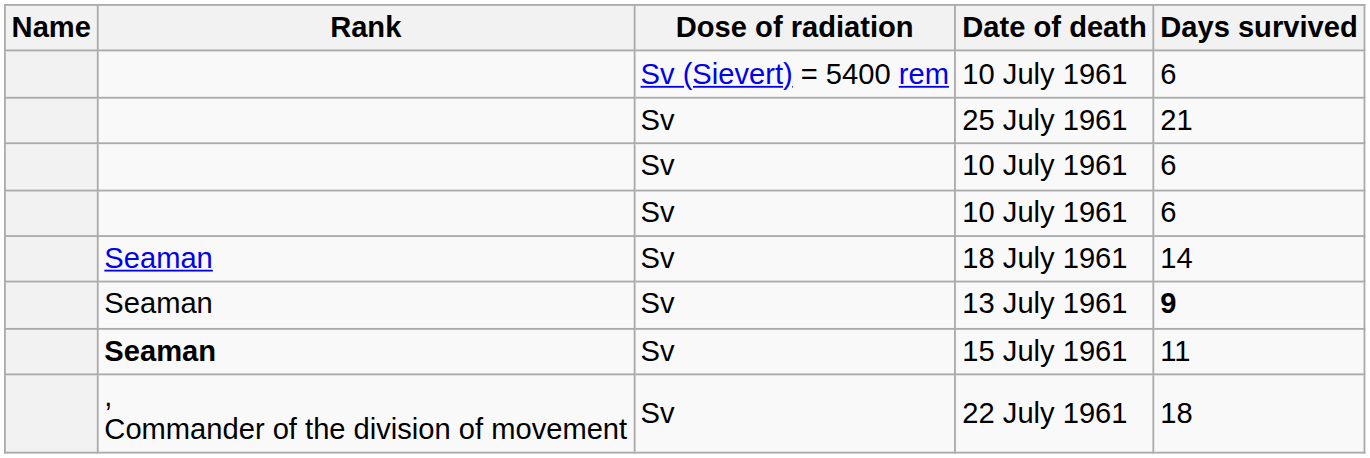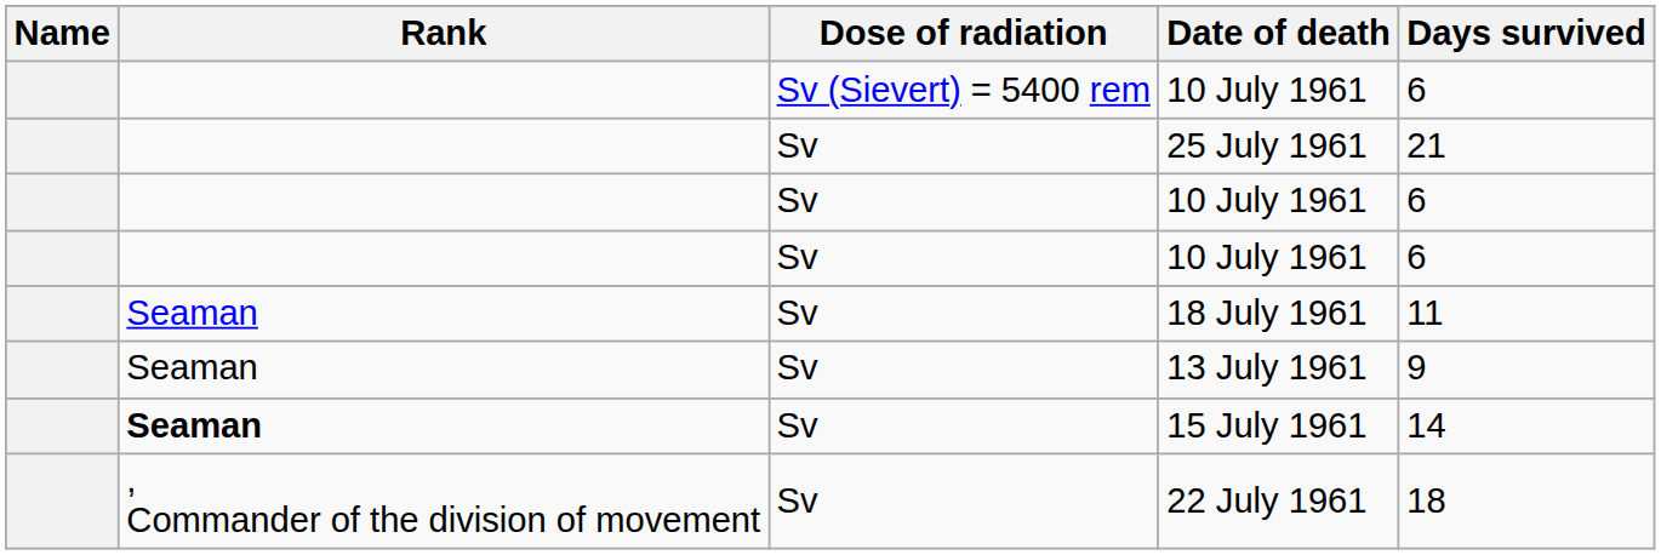 <table class="wikitable sortable">
 <tr>
 <th scope="col">Name</th>
 <th scope="col">Rank</th>
 <th scope="col">Dose of radiation</th>
 <th scope="col">Date of death</th>
 <th scope="col">Days survived</th>
 </tr>
 <tr>
 <th scope="row"></th>
 <td></td>
 <td> <a href='#'>Sv (Sievert)</a> = 5400 <a href='#'>rem</a></td>
 <td>10 July 1961</td>
 <td>6</td>
 </tr>
 <tr>
 <th scope="row"></th>
 <td></td>
 <td> Sv</td>
 <td>25 July 1961</td>
 <td>21</td>
 </tr>
 <tr>
 <th scope="row"></th>
 <td></td>
 <td> Sv</td>
 <td>10 July 1961</td>
 <td>6</td>
 </tr>
 <tr>
 <th scope="row"></th>
 <td></td>
 <td> Sv</td>
 <td>10 July 1961</td>
 <td>6</td>
 </tr>
 <tr>
 <th scope="row"></th>
 <td><a href='#'>Seaman</a></td>
 <td> Sv</td>
 <td>18 July 1961</td>
-<td>14</td>
+<td>11</td>
 </tr>
 <tr>
 <th scope="row"></th>
 <td>Seaman</td>
 <td> Sv</td>
 <td>13 July 1961</td>
-<td><strong>9</strong></td>
+<td>9</td>
 </tr>
 <tr>
 <th scope="row"></th>
 <td><strong>Seaman</strong></td>
 <td> Sv</td>
 <td>15 July 1961</td>
-<td>11</td>
+<td>14</td>
 </tr>
 <tr>
 <th scope="row"></th>
 <td>,<br>Commander of the division of movement</td>
 <td> Sv</td>
 <td>22 July 1961</td>
 <td>18</td>
 </tr>
 </table>
